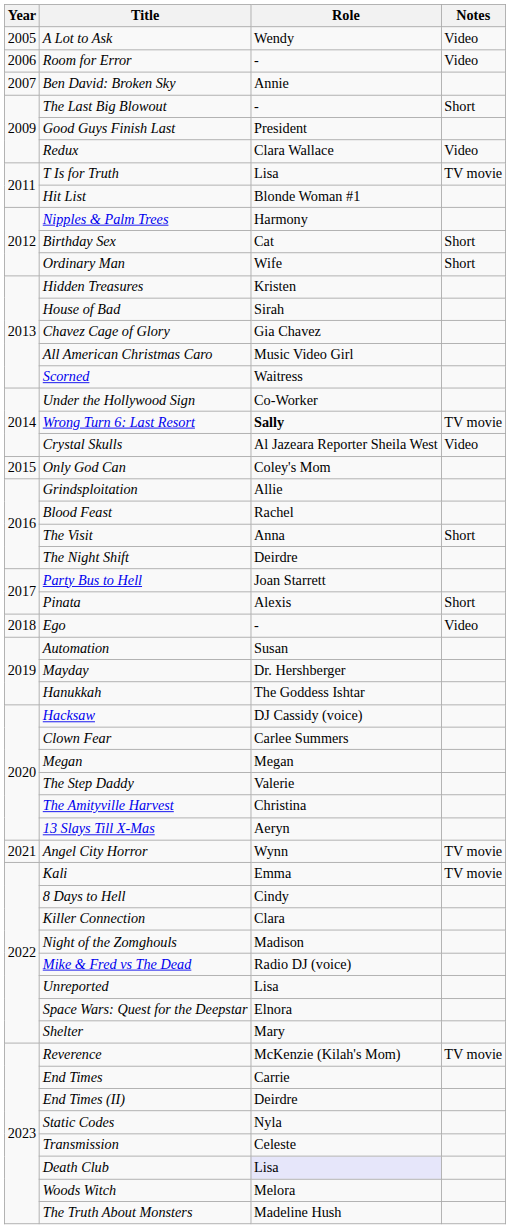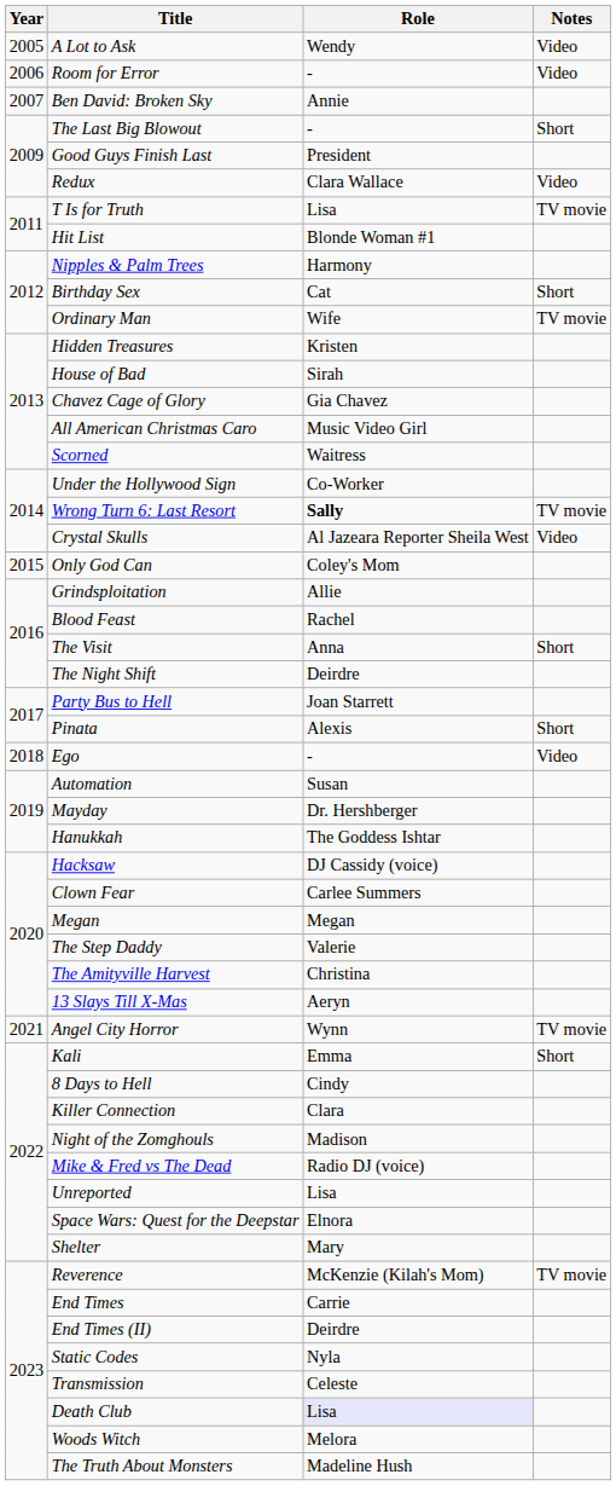 <table class="wikitable plainrowheaders sortable" style="margin-right: 0;">
 <tr>
 <th>Year</th>
 <th>Title</th>
 <th>Role</th>
 <th>Notes</th>
 </tr>
 <tr>
 <td>2005</td>
 <td><em>A Lot to Ask</em></td>
 <td>Wendy</td>
 <td>Video</td>
 </tr>
 <tr>
 <td>2006</td>
 <td><em>Room for Error</em></td>
 <td>-</td>
 <td>Video</td>
 </tr>
 <tr>
 <td>2007</td>
 <td><em>Ben David: Broken Sky</em></td>
 <td>Annie</td>
 <td></td>
 </tr>
 <tr>
 <td rowspan="3">2009</td>
 <td><em>The Last Big Blowout</em></td>
 <td>-</td>
 <td>Short</td>
 </tr>
 <tr>
 <td><em>Good Guys Finish Last</em></td>
 <td>President</td>
 <td></td>
 </tr>
 <tr>
 <td><em>Redux</em></td>
 <td>Clara Wallace</td>
 <td>Video</td>
 </tr>
 <tr>
 <td rowspan="2">2011</td>
 <td><em>T Is for Truth</em></td>
 <td>Lisa</td>
 <td>TV movie</td>
 </tr>
 <tr>
 <td><em>Hit List</em></td>
 <td>Blonde Woman #1</td>
 <td></td>
 </tr>
 <tr>
 <td rowspan="3">2012</td>
 <td><em><a href='#'>Nipples & Palm Trees</a></em></td>
 <td>Harmony</td>
 <td></td>
 </tr>
 <tr>
 <td><em>Birthday Sex</em></td>
 <td>Cat</td>
 <td>Short</td>
 </tr>
 <tr>
 <td><em>Ordinary Man</em></td>
 <td>Wife</td>
-<td>Short</td>
+<td>TV movie</td>
 </tr>
 <tr>
 <td rowspan="5">2013</td>
 <td><em>Hidden Treasures</em></td>
 <td>Kristen</td>
 <td></td>
 </tr>
 <tr>
 <td><em>House of Bad</em></td>
 <td>Sirah</td>
 <td></td>
 </tr>
 <tr>
 <td><em>Chavez Cage of Glory</em></td>
 <td>Gia Chavez</td>
 <td></td>
 </tr>
 <tr>
 <td><em>All American Christmas Caro</em></td>
 <td>Music Video Girl</td>
 <td></td>
 </tr>
 <tr>
 <td><em><a href='#'>Scorned</a></em></td>
 <td>Waitress</td>
 <td></td>
 </tr>
 <tr>
 <td rowspan="3">2014</td>
 <td><em>Under the Hollywood Sign</em></td>
 <td>Co-Worker</td>
 <td></td>
 </tr>
 <tr>
 <td><em><a href='#'>Wrong Turn 6: Last Resort</a></em></td>
 <td><strong>Sally</strong></td>
 <td>TV movie</td>
 </tr>
 <tr>
 <td><em>Crystal Skulls</em></td>
 <td>Al Jazeara Reporter Sheila West</td>
 <td>Video</td>
 </tr>
 <tr>
 <td>2015</td>
 <td><em>Only God Can</em></td>
 <td>Coley's Mom</td>
 <td></td>
 </tr>
 <tr>
 <td rowspan="4">2016</td>
 <td><em>Grindsploitation</em></td>
 <td>Allie</td>
 <td></td>
 </tr>
 <tr>
 <td><em>Blood Feast</em></td>
 <td>Rachel</td>
 <td></td>
 </tr>
 <tr>
 <td><em>The Visit</em></td>
 <td>Anna</td>
 <td>Short</td>
 </tr>
 <tr>
 <td><em>The Night Shift</em></td>
 <td>Deirdre</td>
 <td></td>
 </tr>
 <tr>
 <td rowspan="2">2017</td>
 <td><em><a href='#'>Party Bus to Hell</a></em></td>
 <td>Joan Starrett</td>
 <td></td>
 </tr>
 <tr>
 <td><em>Pinata</em></td>
 <td>Alexis</td>
 <td>Short</td>
 </tr>
 <tr>
 <td>2018</td>
 <td><em>Ego</em></td>
 <td>-</td>
 <td>Video</td>
 </tr>
 <tr>
 <td rowspan="3">2019</td>
 <td><em>Automation</em></td>
 <td>Susan</td>
 <td></td>
 </tr>
 <tr>
 <td><em>Mayday</em></td>
 <td>Dr. Hershberger</td>
 <td></td>
 </tr>
 <tr>
 <td><em>Hanukkah</em></td>
 <td>The Goddess Ishtar</td>
 <td></td>
 </tr>
 <tr>
 <td rowspan="6">2020</td>
 <td><em><a href='#'>Hacksaw</a></em></td>
 <td>DJ Cassidy (voice)</td>
 <td></td>
 </tr>
 <tr>
 <td><em>Clown Fear</em></td>
 <td>Carlee Summers</td>
 <td></td>
 </tr>
 <tr>
 <td><em>Megan</em></td>
 <td>Megan</td>
 <td></td>
 </tr>
 <tr>
 <td><em>The Step Daddy</em></td>
 <td>Valerie</td>
 <td></td>
 </tr>
 <tr>
 <td><em><a href='#'>The Amityville Harvest</a></em></td>
 <td>Christina</td>
 <td></td>
 </tr>
 <tr>
 <td><em><a href='#'>13 Slays Till X-Mas</a></em></td>
 <td>Aeryn</td>
 <td></td>
 </tr>
 <tr>
 <td>2021</td>
 <td><em>Angel City Horror</em></td>
 <td>Wynn</td>
 <td>TV movie</td>
 </tr>
 <tr>
 <td rowspan="8">2022</td>
 <td><em>Kali</em></td>
 <td>Emma</td>
-<td>TV movie</td>
+<td>Short</td>
 </tr>
 <tr>
 <td><em>8 Days to Hell</em></td>
 <td>Cindy</td>
 <td></td>
 </tr>
 <tr>
 <td><em>Killer Connection</em></td>
 <td>Clara</td>
 <td></td>
 </tr>
 <tr>
 <td><em>Night of the Zomghouls</em></td>
 <td>Madison</td>
 <td></td>
 </tr>
 <tr>
 <td><em><a href='#'>Mike & Fred vs The Dead</a></em></td>
 <td>Radio DJ (voice)</td>
 <td></td>
 </tr>
 <tr>
 <td><em>Unreported</em></td>
 <td>Lisa</td>
 <td></td>
 </tr>
 <tr>
 <td><em>Space Wars: Quest for the Deepstar</em></td>
 <td>Elnora</td>
 <td></td>
 </tr>
 <tr>
 <td><em>Shelter</em></td>
 <td>Mary</td>
 <td></td>
 </tr>
 <tr>
 <td rowspan="8">2023</td>
 <td><em>Reverence</em></td>
 <td>McKenzie (Kilah's Mom)</td>
 <td>TV movie</td>
 </tr>
 <tr>
 <td><em>End Times</em></td>
 <td>Carrie</td>
 <td></td>
 </tr>
 <tr>
 <td><em>End Times (II)</em></td>
 <td>Deirdre</td>
 <td></td>
 </tr>
 <tr>
 <td><em>Static Codes</em></td>
 <td>Nyla</td>
 <td></td>
 </tr>
 <tr>
 <td><em>Transmission</em></td>
 <td>Celeste</td>
 <td></td>
 </tr>
 <tr>
 <td><em>Death Club</em></td>
 <td style="background: lavender;">Lisa</td>
 <td></td>
 </tr>
 <tr>
 <td><em>Woods Witch</em></td>
 <td>Melora</td>
 <td></td>
 </tr>
 <tr>
 <td><em>The Truth About Monsters</em></td>
 <td>Madeline Hush</td>
 <td></td>
 </tr>
 </table>
